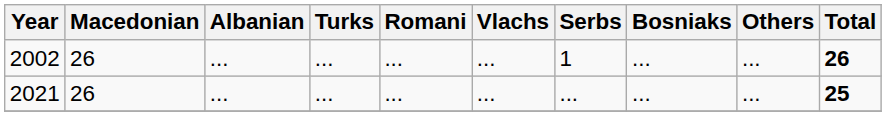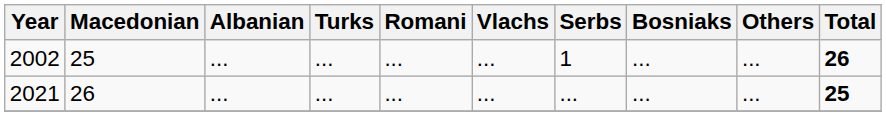 <table class="wikitable">
 <tr>
 <th>Year</th>
 <th>Macedonian</th>
 <th>Albanian</th>
 <th>Turks</th>
 <th>Romani</th>
 <th>Vlachs</th>
 <th>Serbs</th>
 <th>Bosniaks</th>
 <th><abbr>Others</abbr></th>
 <th>Total</th>
 </tr>
 <tr>
 <td>2002</td>
-<td>26</td>
+<td>25</td>
 <td>...</td>
 <td>...</td>
 <td>...</td>
 <td>...</td>
 <td>1</td>
 <td>...</td>
 <td>...</td>
 <td><strong>26</strong></td>
 </tr>
 <tr>
 <td>2021</td>
 <td>26</td>
 <td>...</td>
 <td>...</td>
 <td>...</td>
 <td>...</td>
 <td>...</td>
 <td>...</td>
 <td>...</td>
 <td><strong>25</strong></td>
 </tr>
 <tr>
 </tr>
 </table>
